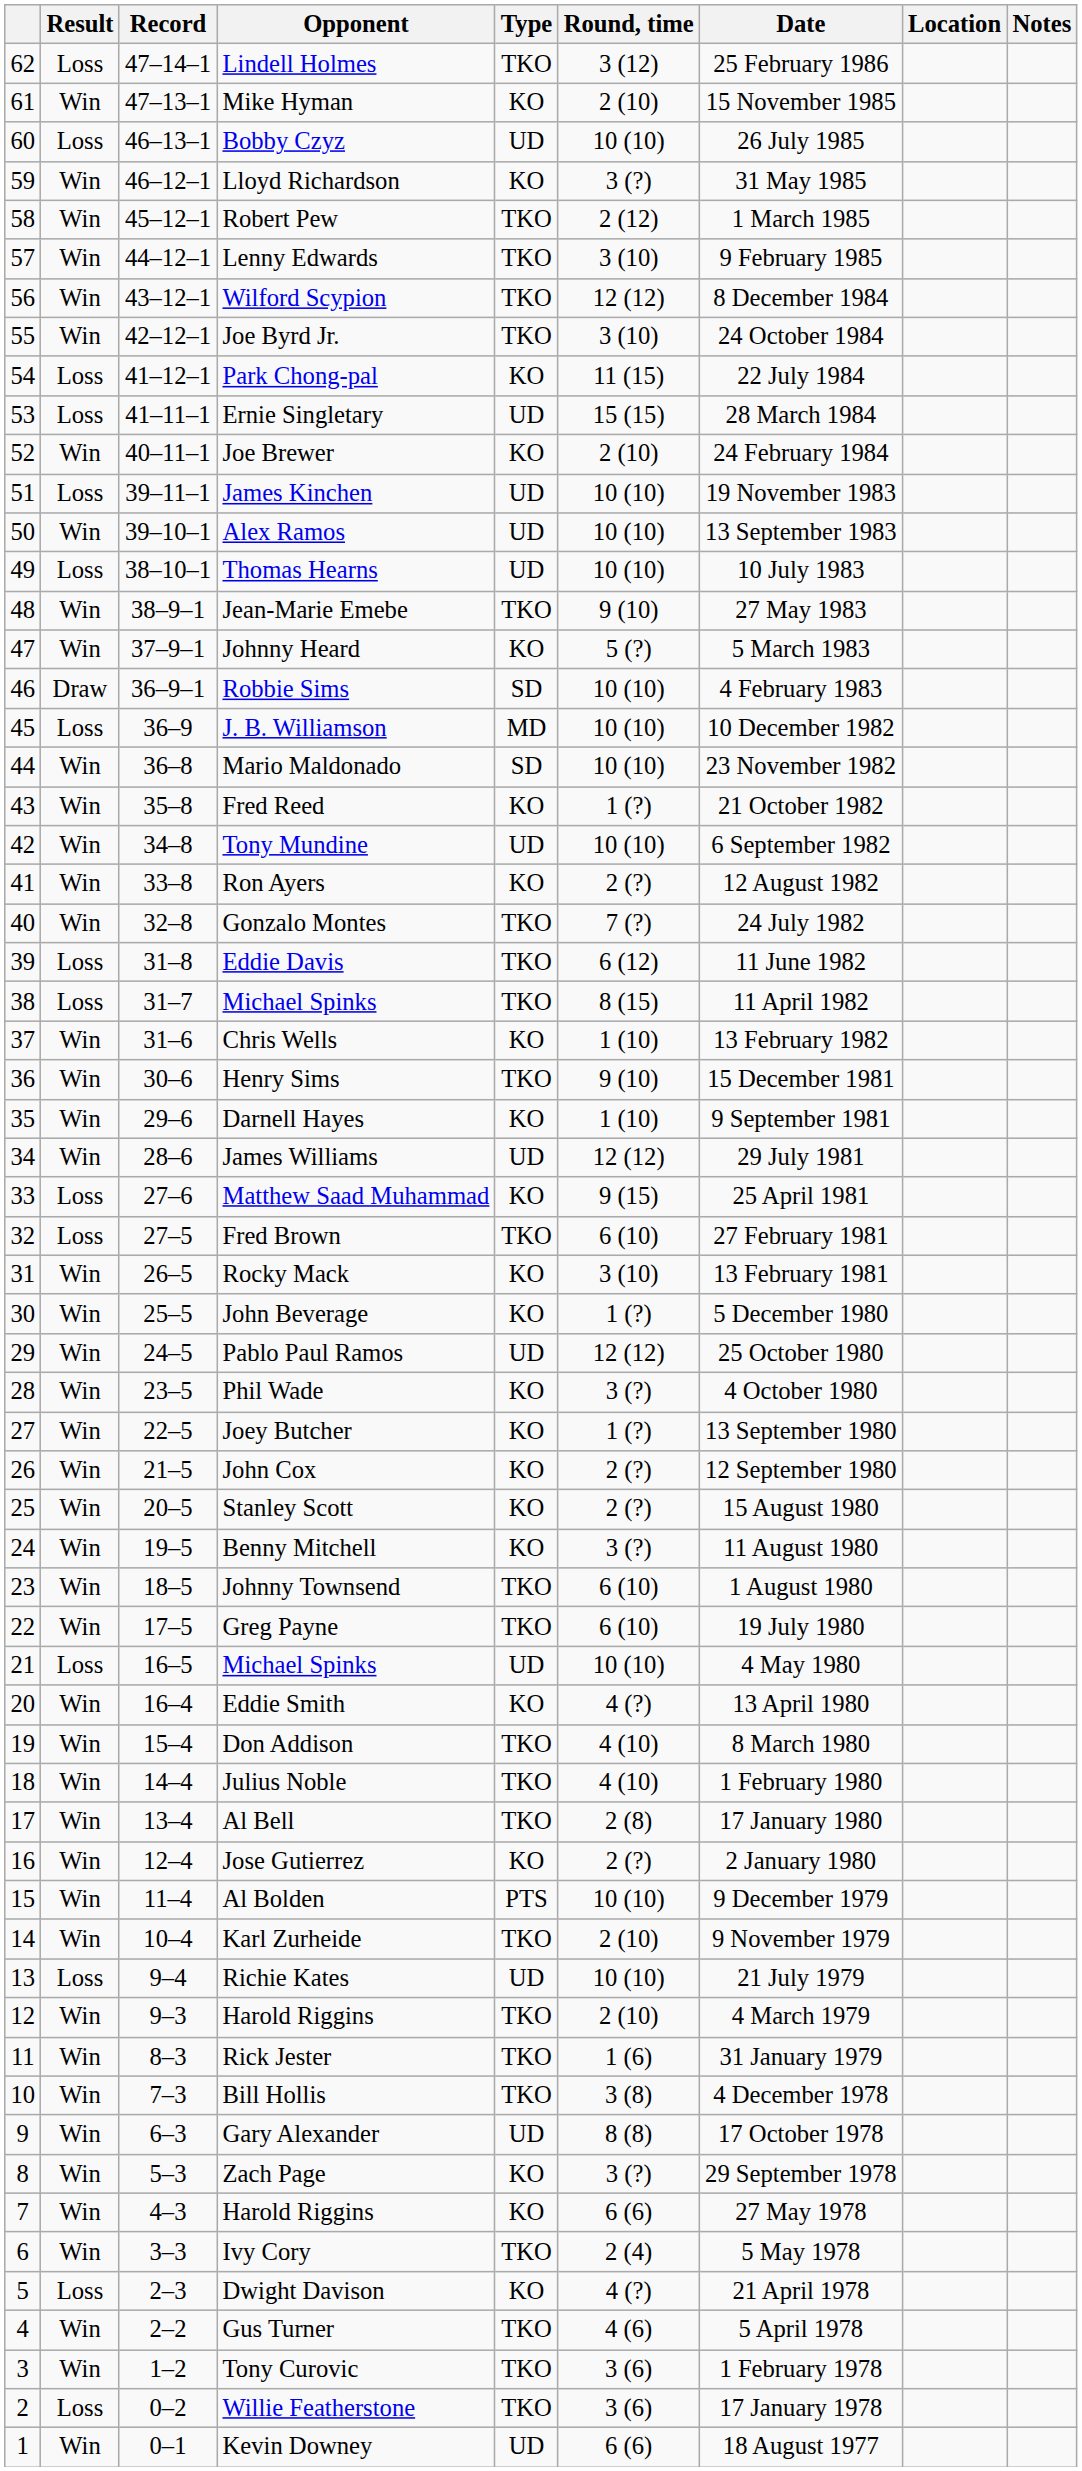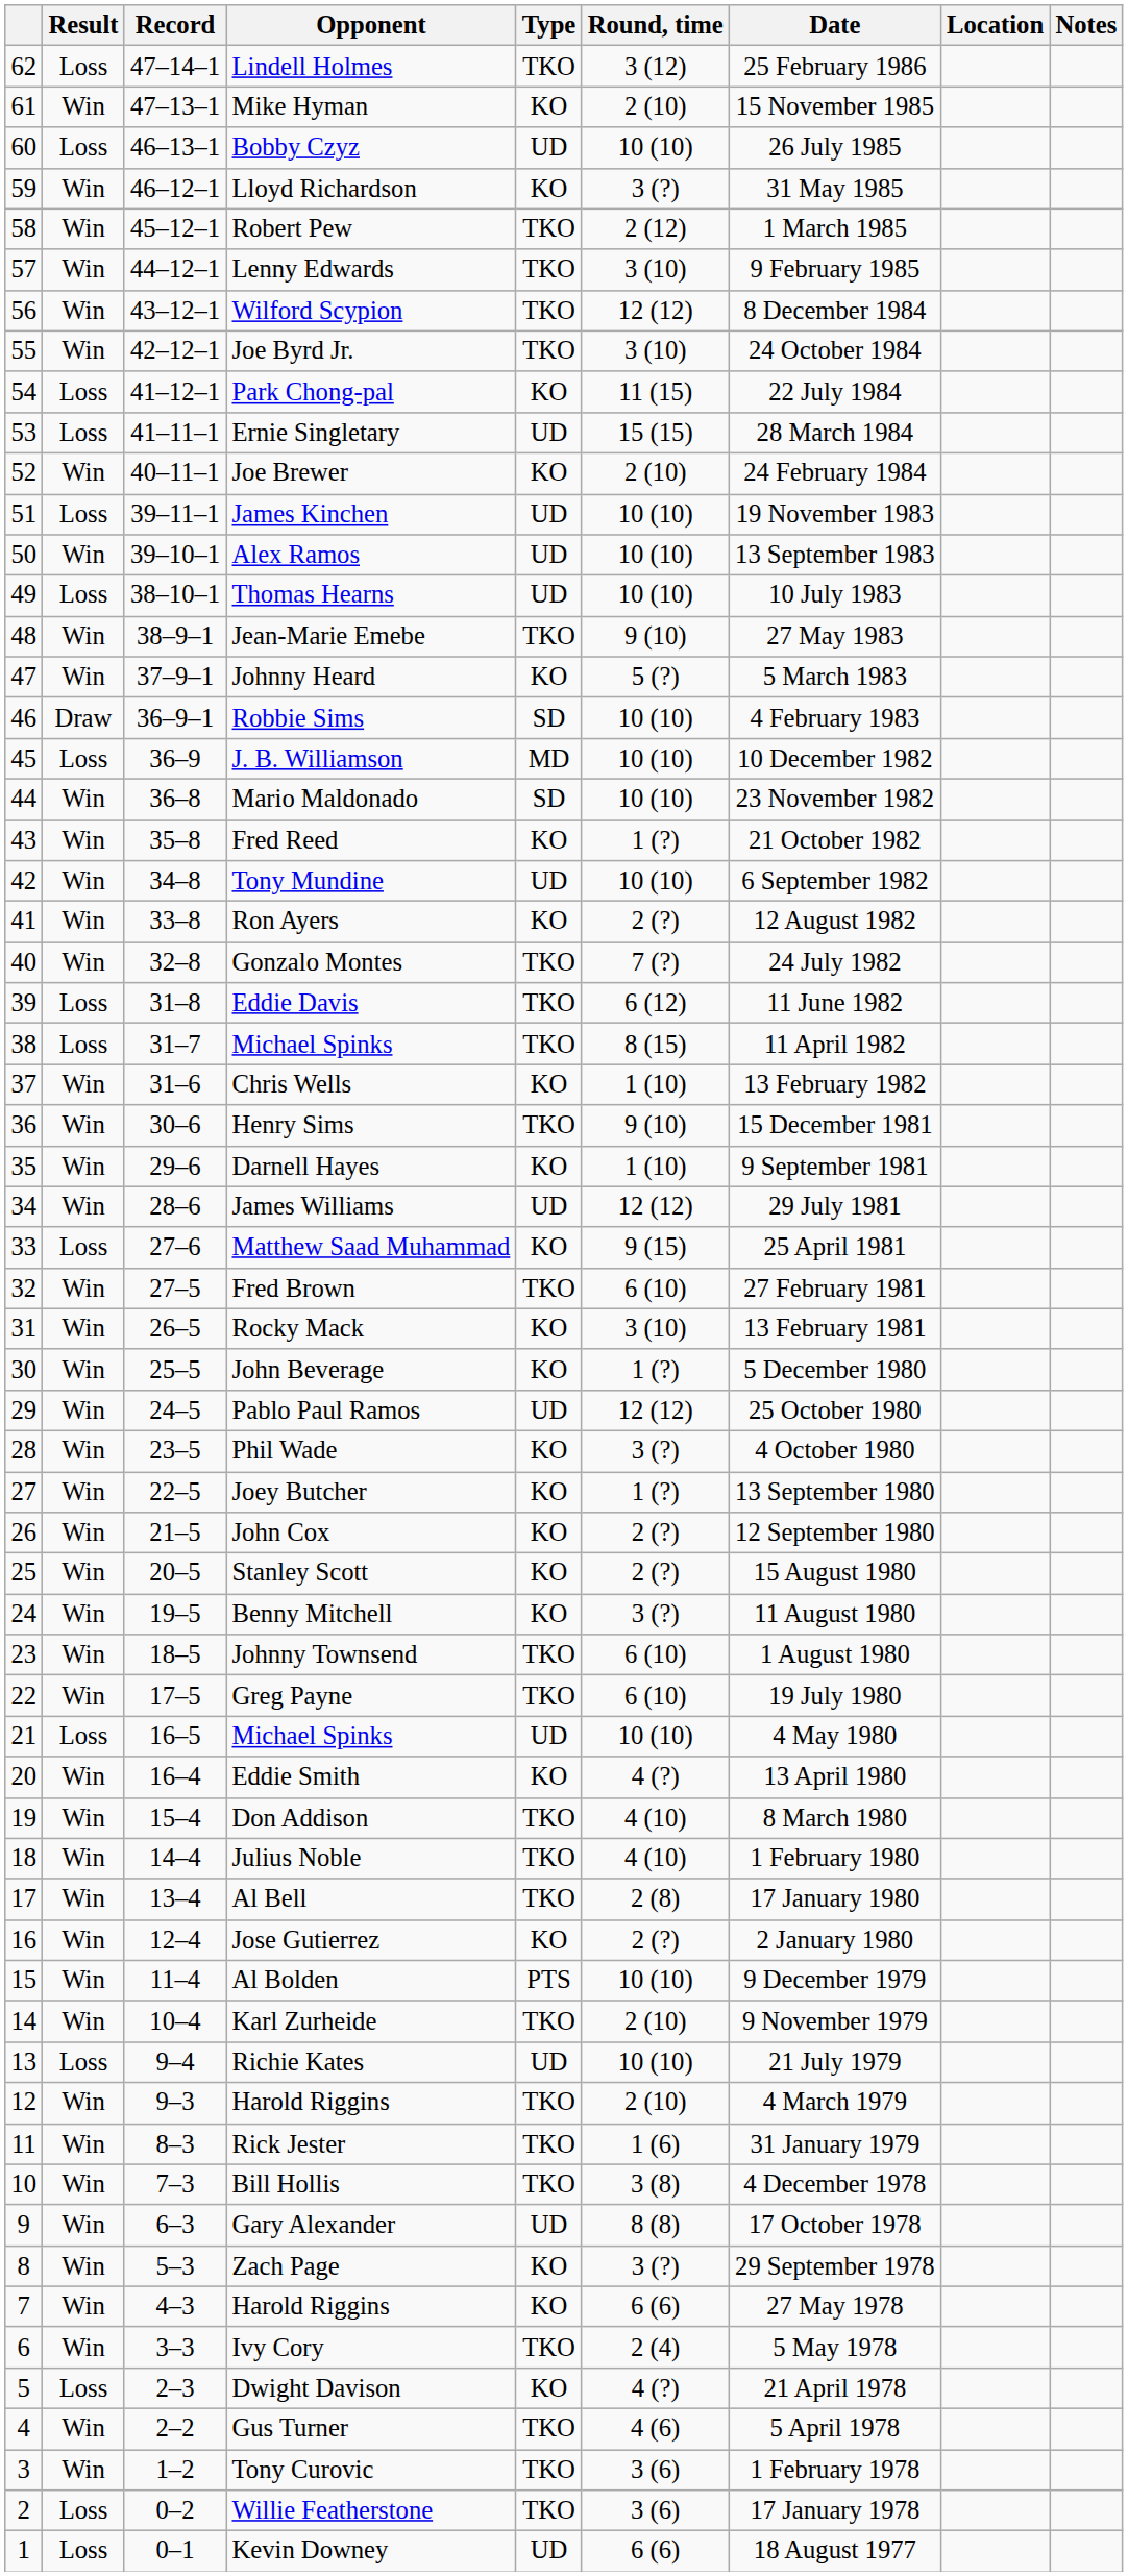 <table class=wikitable style=text-align:center>
 <tr>
 <th></th>
 <th>Result</th>
 <th>Record</th>
 <th>Opponent</th>
 <th>Type</th>
 <th>Round, time</th>
 <th>Date</th>
 <th>Location</th>
 <th>Notes</th>
 </tr>
 <tr>
 <td>62</td>
 <td>Loss</td>
 <td>47–14–1</td>
 <td align=left><a href='#'>Lindell Holmes</a></td>
 <td>TKO</td>
 <td>3 (12)</td>
 <td>25 February 1986</td>
 <td align=left></td>
 <td align=left></td>
 </tr>
 <tr>
 <td>61</td>
 <td>Win</td>
 <td>47–13–1</td>
 <td align=left>Mike Hyman</td>
 <td>KO</td>
 <td>2 (10)</td>
 <td>15 November 1985</td>
 <td align=left></td>
 <td align=left></td>
 </tr>
 <tr>
 <td>60</td>
 <td>Loss</td>
 <td>46–13–1</td>
 <td align=left><a href='#'>Bobby Czyz</a></td>
 <td>UD</td>
 <td>10 (10)</td>
 <td>26 July 1985</td>
 <td align=left></td>
 <td align=left></td>
 </tr>
 <tr>
 <td>59</td>
 <td>Win</td>
 <td>46–12–1</td>
 <td align=left>Lloyd Richardson</td>
 <td>KO</td>
 <td>3 (?)</td>
 <td>31 May 1985</td>
 <td align=left></td>
 <td align=left></td>
 </tr>
 <tr>
 <td>58</td>
 <td>Win</td>
 <td>45–12–1</td>
 <td align=left>Robert Pew</td>
 <td>TKO</td>
 <td>2 (12)</td>
 <td>1 March 1985</td>
 <td align=left></td>
 <td align=left></td>
 </tr>
 <tr>
 <td>57</td>
 <td>Win</td>
 <td>44–12–1</td>
 <td align=left>Lenny Edwards</td>
 <td>TKO</td>
 <td>3 (10)</td>
 <td>9 February 1985</td>
 <td align=left></td>
 <td align=left></td>
 </tr>
 <tr>
 <td>56</td>
 <td>Win</td>
 <td>43–12–1</td>
 <td align=left><a href='#'>Wilford Scypion</a></td>
 <td>TKO</td>
 <td>12 (12)</td>
 <td>8 December 1984</td>
 <td align=left></td>
 <td align=left></td>
 </tr>
 <tr>
 <td>55</td>
 <td>Win</td>
 <td>42–12–1</td>
 <td align=left>Joe Byrd Jr.</td>
 <td>TKO</td>
 <td>3 (10)</td>
 <td>24 October 1984</td>
 <td align=left></td>
 <td align=left></td>
 </tr>
 <tr>
 <td>54</td>
 <td>Loss</td>
 <td>41–12–1</td>
 <td align=left><a href='#'>Park Chong-pal</a></td>
 <td>KO</td>
 <td>11 (15)</td>
 <td>22 July 1984</td>
 <td align=left></td>
 <td align=left></td>
 </tr>
 <tr>
 <td>53</td>
 <td>Loss</td>
 <td>41–11–1</td>
 <td align=left>Ernie Singletary</td>
 <td>UD</td>
 <td>15 (15)</td>
 <td>28 March 1984</td>
 <td align=left></td>
 <td align=left></td>
 </tr>
 <tr>
 <td>52</td>
 <td>Win</td>
 <td>40–11–1</td>
 <td align=left>Joe Brewer</td>
 <td>KO</td>
 <td>2 (10)</td>
 <td>24 February 1984</td>
 <td align=left></td>
 <td align=left></td>
 </tr>
 <tr>
 <td>51</td>
 <td>Loss</td>
 <td>39–11–1</td>
 <td align=left><a href='#'>James Kinchen</a></td>
 <td>UD</td>
 <td>10 (10)</td>
 <td>19 November 1983</td>
 <td align=left></td>
 <td align=left></td>
 </tr>
 <tr>
 <td>50</td>
 <td>Win</td>
 <td>39–10–1</td>
 <td align=left><a href='#'>Alex Ramos</a></td>
 <td>UD</td>
 <td>10 (10)</td>
 <td>13 September 1983</td>
 <td align=left></td>
 <td align=left></td>
 </tr>
 <tr>
 <td>49</td>
 <td>Loss</td>
 <td>38–10–1</td>
 <td align=left><a href='#'>Thomas Hearns</a></td>
 <td>UD</td>
 <td>10 (10)</td>
 <td>10 July 1983</td>
 <td align=left></td>
 <td align=left></td>
 </tr>
 <tr>
 <td>48</td>
 <td>Win</td>
 <td>38–9–1</td>
 <td align=left>Jean-Marie Emebe</td>
 <td>TKO</td>
 <td>9 (10)</td>
 <td>27 May 1983</td>
 <td align=left></td>
 <td align=left></td>
 </tr>
 <tr>
 <td>47</td>
 <td>Win</td>
 <td>37–9–1</td>
 <td align=left>Johnny Heard</td>
 <td>KO</td>
 <td>5 (?)</td>
 <td>5 March 1983</td>
 <td align=left></td>
 <td align=left></td>
 </tr>
 <tr>
 <td>46</td>
 <td>Draw</td>
 <td>36–9–1</td>
 <td align=left><a href='#'>Robbie Sims</a></td>
 <td>SD</td>
 <td>10 (10)</td>
 <td>4 February 1983</td>
 <td align=left></td>
 <td align=left></td>
 </tr>
 <tr>
 <td>45</td>
 <td>Loss</td>
 <td>36–9</td>
 <td align=left><a href='#'>J. B. Williamson</a></td>
 <td>MD</td>
 <td>10 (10)</td>
 <td>10 December 1982</td>
 <td align=left></td>
 <td align=left></td>
 </tr>
 <tr>
 <td>44</td>
 <td>Win</td>
 <td>36–8</td>
 <td align=left>Mario Maldonado</td>
 <td>SD</td>
 <td>10 (10)</td>
 <td>23 November 1982</td>
 <td align=left></td>
 <td align=left></td>
 </tr>
 <tr>
 <td>43</td>
 <td>Win</td>
 <td>35–8</td>
 <td align=left>Fred Reed</td>
 <td>KO</td>
 <td>1 (?)</td>
 <td>21 October 1982</td>
 <td align=left></td>
 <td align=left></td>
 </tr>
 <tr>
 <td>42</td>
 <td>Win</td>
 <td>34–8</td>
 <td align=left><a href='#'>Tony Mundine</a></td>
 <td>UD</td>
 <td>10 (10)</td>
 <td>6 September 1982</td>
 <td align=left></td>
 <td align=left></td>
 </tr>
 <tr>
 <td>41</td>
 <td>Win</td>
 <td>33–8</td>
 <td align=left>Ron Ayers</td>
 <td>KO</td>
 <td>2 (?)</td>
 <td>12 August 1982</td>
 <td align=left></td>
 <td align=left></td>
 </tr>
 <tr>
 <td>40</td>
 <td>Win</td>
 <td>32–8</td>
 <td align=left>Gonzalo Montes</td>
 <td>TKO</td>
 <td>7 (?)</td>
 <td>24 July 1982</td>
 <td align=left></td>
 <td align=left></td>
 </tr>
 <tr>
 <td>39</td>
 <td>Loss</td>
 <td>31–8</td>
 <td align=left><a href='#'>Eddie Davis</a></td>
 <td>TKO</td>
 <td>6 (12)</td>
 <td>11 June 1982</td>
 <td align=left></td>
 <td align=left></td>
 </tr>
 <tr>
 <td>38</td>
 <td>Loss</td>
 <td>31–7</td>
 <td align=left><a href='#'>Michael Spinks</a></td>
 <td>TKO</td>
 <td>8 (15)</td>
 <td>11 April 1982</td>
 <td align=left></td>
 <td align=left></td>
 </tr>
 <tr>
 <td>37</td>
 <td>Win</td>
 <td>31–6</td>
 <td align=left>Chris Wells</td>
 <td>KO</td>
 <td>1 (10)</td>
 <td>13 February 1982</td>
 <td align=left></td>
 <td align=left></td>
 </tr>
 <tr>
 <td>36</td>
 <td>Win</td>
 <td>30–6</td>
 <td align=left>Henry Sims</td>
 <td>TKO</td>
 <td>9 (10)</td>
 <td>15 December 1981</td>
 <td align=left></td>
 <td align=left></td>
 </tr>
 <tr>
 <td>35</td>
 <td>Win</td>
 <td>29–6</td>
 <td align=left>Darnell Hayes</td>
 <td>KO</td>
 <td>1 (10)</td>
 <td>9 September 1981</td>
 <td align=left></td>
 <td align=left></td>
 </tr>
 <tr>
 <td>34</td>
 <td>Win</td>
 <td>28–6</td>
 <td align=left>James Williams</td>
 <td>UD</td>
 <td>12 (12)</td>
 <td>29 July 1981</td>
 <td align=left></td>
 <td align=left></td>
 </tr>
 <tr>
 <td>33</td>
 <td>Loss</td>
 <td>27–6</td>
 <td align=left><a href='#'>Matthew Saad Muhammad</a></td>
 <td>KO</td>
 <td>9 (15)</td>
 <td>25 April 1981</td>
 <td align=left></td>
 <td align=left></td>
 </tr>
 <tr>
 <td>32</td>
-<td>Loss</td>
+<td>Win</td>
 <td>27–5</td>
 <td align=left>Fred Brown</td>
 <td>TKO</td>
 <td>6 (10)</td>
 <td>27 February 1981</td>
 <td align=left></td>
 <td align=left></td>
 </tr>
 <tr>
 <td>31</td>
 <td>Win</td>
 <td>26–5</td>
 <td align=left>Rocky Mack</td>
 <td>KO</td>
 <td>3 (10)</td>
 <td>13 February 1981</td>
 <td align=left></td>
 <td align=left></td>
 </tr>
 <tr>
 <td>30</td>
 <td>Win</td>
 <td>25–5</td>
 <td align=left>John Beverage</td>
 <td>KO</td>
 <td>1 (?)</td>
 <td>5 December 1980</td>
 <td align=left></td>
 <td align=left></td>
 </tr>
 <tr>
 <td>29</td>
 <td>Win</td>
 <td>24–5</td>
 <td align=left>Pablo Paul Ramos</td>
 <td>UD</td>
 <td>12 (12)</td>
 <td>25 October 1980</td>
 <td align=left></td>
 <td align=left></td>
 </tr>
 <tr>
 <td>28</td>
 <td>Win</td>
 <td>23–5</td>
 <td align=left>Phil Wade</td>
 <td>KO</td>
 <td>3 (?)</td>
 <td>4 October 1980</td>
 <td align=left></td>
 <td align=left></td>
 </tr>
 <tr>
 <td>27</td>
 <td>Win</td>
 <td>22–5</td>
 <td align=left>Joey Butcher</td>
 <td>KO</td>
 <td>1 (?)</td>
 <td>13 September 1980</td>
 <td align=left></td>
 <td align=left></td>
 </tr>
 <tr>
 <td>26</td>
 <td>Win</td>
 <td>21–5</td>
 <td align=left>John Cox</td>
 <td>KO</td>
 <td>2 (?)</td>
 <td>12 September 1980</td>
 <td align=left></td>
 <td align=left></td>
 </tr>
 <tr>
 <td>25</td>
 <td>Win</td>
 <td>20–5</td>
 <td align=left>Stanley Scott</td>
 <td>KO</td>
 <td>2 (?)</td>
 <td>15 August 1980</td>
 <td align=left></td>
 <td align=left></td>
 </tr>
 <tr>
 <td>24</td>
 <td>Win</td>
 <td>19–5</td>
 <td align=left>Benny Mitchell</td>
 <td>KO</td>
 <td>3 (?)</td>
 <td>11 August 1980</td>
 <td align=left></td>
 <td align=left></td>
 </tr>
 <tr>
 <td>23</td>
 <td>Win</td>
 <td>18–5</td>
 <td align=left>Johnny Townsend</td>
 <td>TKO</td>
 <td>6 (10)</td>
 <td>1 August 1980</td>
 <td align=left></td>
 <td align=left></td>
 </tr>
 <tr>
 <td>22</td>
 <td>Win</td>
 <td>17–5</td>
 <td align=left>Greg Payne</td>
 <td>TKO</td>
 <td>6 (10)</td>
 <td>19 July 1980</td>
 <td align=left></td>
 <td align=left></td>
 </tr>
 <tr>
 <td>21</td>
 <td>Loss</td>
 <td>16–5</td>
 <td align=left><a href='#'>Michael Spinks</a></td>
 <td>UD</td>
 <td>10 (10)</td>
 <td>4 May 1980</td>
 <td align=left></td>
 <td align=left></td>
 </tr>
 <tr>
 <td>20</td>
 <td>Win</td>
 <td>16–4</td>
 <td align=left>Eddie Smith</td>
 <td>KO</td>
 <td>4 (?)</td>
 <td>13 April 1980</td>
 <td align=left></td>
 <td align=left></td>
 </tr>
 <tr>
 <td>19</td>
 <td>Win</td>
 <td>15–4</td>
 <td align=left>Don Addison</td>
 <td>TKO</td>
 <td>4 (10)</td>
 <td>8 March 1980</td>
 <td align=left></td>
 <td align=left></td>
 </tr>
 <tr>
 <td>18</td>
 <td>Win</td>
 <td>14–4</td>
 <td align=left>Julius Noble</td>
 <td>TKO</td>
 <td>4 (10)</td>
 <td>1 February 1980</td>
 <td align=left></td>
 <td align=left></td>
 </tr>
 <tr>
 <td>17</td>
 <td>Win</td>
 <td>13–4</td>
 <td align=left>Al Bell</td>
 <td>TKO</td>
 <td>2 (8)</td>
 <td>17 January 1980</td>
 <td align=left></td>
 <td align=left></td>
 </tr>
 <tr>
 <td>16</td>
 <td>Win</td>
 <td>12–4</td>
 <td align=left>Jose Gutierrez</td>
 <td>KO</td>
 <td>2 (?)</td>
 <td>2 January 1980</td>
 <td align=left></td>
 <td align=left></td>
 </tr>
 <tr>
 <td>15</td>
 <td>Win</td>
 <td>11–4</td>
 <td align=left>Al Bolden</td>
 <td>PTS</td>
 <td>10 (10)</td>
 <td>9 December 1979</td>
 <td align=left></td>
 <td align=left></td>
 </tr>
 <tr>
 <td>14</td>
 <td>Win</td>
 <td>10–4</td>
 <td align=left>Karl Zurheide</td>
 <td>TKO</td>
 <td>2 (10)</td>
 <td>9 November 1979</td>
 <td align=left></td>
 <td align=left></td>
 </tr>
 <tr>
 <td>13</td>
 <td>Loss</td>
 <td>9–4</td>
 <td align=left>Richie Kates</td>
 <td>UD</td>
 <td>10 (10)</td>
 <td>21 July 1979</td>
 <td align=left></td>
 <td align=left></td>
 </tr>
 <tr>
 <td>12</td>
 <td>Win</td>
 <td>9–3</td>
 <td align=left>Harold Riggins</td>
 <td>TKO</td>
 <td>2 (10)</td>
 <td>4 March 1979</td>
 <td align=left></td>
 <td align=left></td>
 </tr>
 <tr>
 <td>11</td>
 <td>Win</td>
 <td>8–3</td>
 <td align=left>Rick Jester</td>
 <td>TKO</td>
 <td>1 (6)</td>
 <td>31 January 1979</td>
 <td align=left></td>
 <td align=left></td>
 </tr>
 <tr>
 <td>10</td>
 <td>Win</td>
 <td>7–3</td>
 <td align=left>Bill Hollis</td>
 <td>TKO</td>
 <td>3 (8)</td>
 <td>4 December 1978</td>
 <td align=left></td>
 <td align=left></td>
 </tr>
 <tr>
 <td>9</td>
 <td>Win</td>
 <td>6–3</td>
 <td align=left>Gary Alexander</td>
 <td>UD</td>
 <td>8 (8)</td>
 <td>17 October 1978</td>
 <td align=left></td>
 <td align=left></td>
 </tr>
 <tr>
 <td>8</td>
 <td>Win</td>
 <td>5–3</td>
 <td align=left>Zach Page</td>
 <td>KO</td>
 <td>3 (?)</td>
 <td>29 September 1978</td>
 <td align=left></td>
 <td align=left></td>
 </tr>
 <tr>
 <td>7</td>
 <td>Win</td>
 <td>4–3</td>
 <td align=left>Harold Riggins</td>
 <td>KO</td>
 <td>6 (6)</td>
 <td>27 May 1978</td>
 <td align=left></td>
 <td align=left></td>
 </tr>
 <tr>
 <td>6</td>
 <td>Win</td>
 <td>3–3</td>
 <td align=left>Ivy Cory</td>
 <td>TKO</td>
 <td>2 (4)</td>
 <td>5 May 1978</td>
 <td align=left></td>
 <td align=left></td>
 </tr>
 <tr>
 <td>5</td>
 <td>Loss</td>
 <td>2–3</td>
 <td align=left>Dwight Davison</td>
 <td>KO</td>
 <td>4 (?)</td>
 <td>21 April 1978</td>
 <td align=left></td>
 <td align=left></td>
 </tr>
 <tr>
 <td>4</td>
 <td>Win</td>
 <td>2–2</td>
 <td align=left>Gus Turner</td>
 <td>TKO</td>
 <td>4 (6)</td>
 <td>5 April 1978</td>
 <td align=left></td>
 <td align=left></td>
 </tr>
 <tr>
 <td>3</td>
 <td>Win</td>
 <td>1–2</td>
 <td align=left>Tony Curovic</td>
 <td>TKO</td>
 <td>3 (6)</td>
 <td>1 February 1978</td>
 <td align=left></td>
 <td align=left></td>
 </tr>
 <tr>
 <td>2</td>
 <td>Loss</td>
 <td>0–2</td>
 <td align=left><a href='#'>Willie Featherstone</a></td>
 <td>TKO</td>
 <td>3 (6)</td>
 <td>17 January 1978</td>
 <td align=left></td>
 <td align=left></td>
 </tr>
 <tr>
 <td>1</td>
-<td>Win</td>
+<td>Loss</td>
 <td>0–1</td>
 <td align=left>Kevin Downey</td>
 <td>UD</td>
 <td>6 (6)</td>
 <td>18 August 1977</td>
 <td align=left></td>
 <td align=left></td>
 </tr>
 </table>
